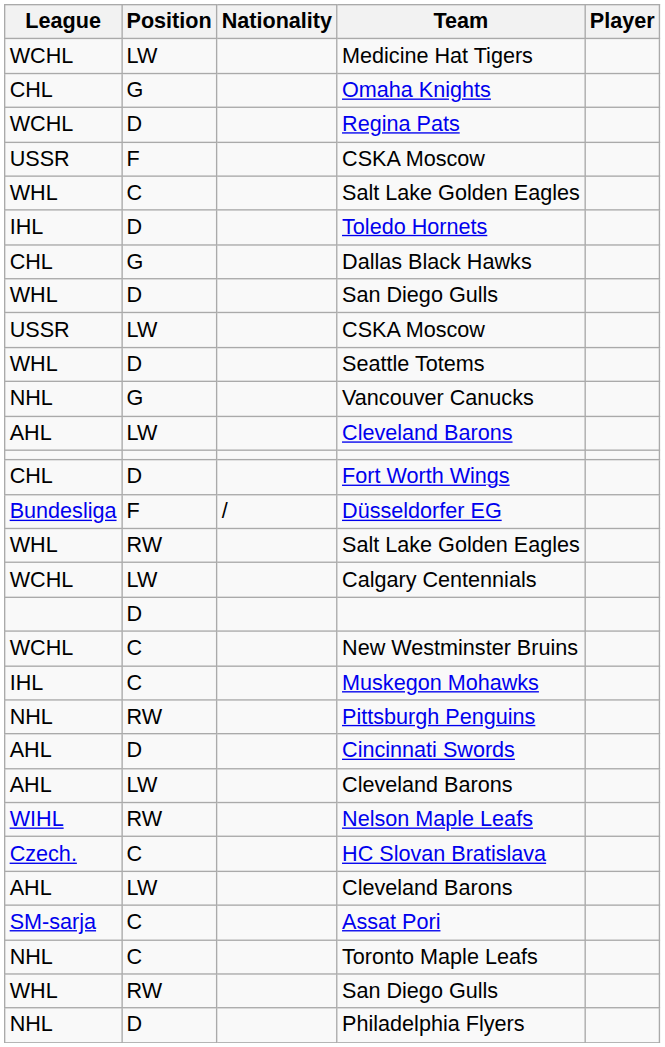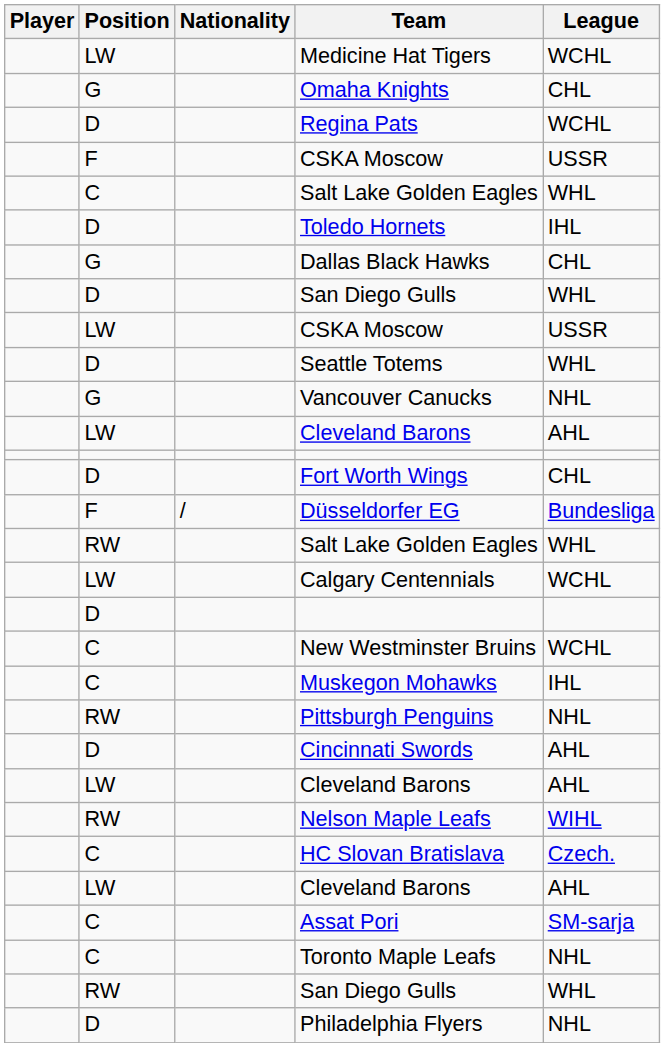 <table class="wikitable sortable">
 <tr>
-<th colspan=1>League</th>
+<th colspan=1>Player</th>
 <th colspan=1>Position</th>
 <th colspan=1>Nationality</th>
 <th colspan=1>Team</th>
-<th colspan=1>Player</th>
+<th colspan=1>League</th>
 </tr>
 <tr>
-<td>WCHL</td>
+<td></td>
 <td>LW</td>
 <td></td>
 <td>Medicine Hat Tigers</td>
-<td></td>
+<td>WCHL</td>
 </tr>
 <tr>
-<td>CHL</td>
+<td></td>
 <td>G</td>
 <td></td>
 <td><a href='#'>Omaha Knights</a></td>
-<td></td>
+<td>CHL</td>
 </tr>
 <tr>
-<td>WCHL</td>
+<td></td>
 <td>D</td>
 <td></td>
 <td><a href='#'>Regina Pats</a></td>
-<td></td>
+<td>WCHL</td>
 </tr>
 <tr>
-<td>USSR</td>
+<td></td>
 <td>F</td>
 <td></td>
 <td>CSKA Moscow</td>
-<td></td>
+<td>USSR</td>
 </tr>
 <tr>
-<td>WHL</td>
+<td></td>
 <td>C</td>
 <td></td>
 <td>Salt Lake Golden Eagles</td>
-<td></td>
+<td>WHL</td>
 </tr>
 <tr>
-<td>IHL</td>
+<td></td>
 <td>D</td>
 <td></td>
 <td><a href='#'>Toledo Hornets</a></td>
-<td></td>
+<td>IHL</td>
 </tr>
 <tr>
-<td>CHL</td>
+<td></td>
 <td>G</td>
 <td></td>
 <td>Dallas Black Hawks</td>
-<td></td>
+<td>CHL</td>
 </tr>
 <tr>
-<td>WHL</td>
+<td></td>
 <td>D</td>
 <td></td>
 <td>San Diego Gulls</td>
-<td></td>
+<td>WHL</td>
 </tr>
 <tr>
-<td>USSR</td>
+<td></td>
 <td>LW</td>
 <td></td>
 <td>CSKA Moscow</td>
-<td></td>
+<td>USSR</td>
 </tr>
 <tr>
-<td>WHL</td>
+<td></td>
 <td>D</td>
 <td></td>
 <td>Seattle Totems</td>
-<td></td>
+<td>WHL</td>
 </tr>
 <tr>
-<td>NHL</td>
+<td></td>
 <td>G</td>
 <td></td>
 <td>Vancouver Canucks</td>
-<td></td>
+<td>NHL</td>
 </tr>
 <tr>
-<td>AHL</td>
+<td></td>
 <td>LW</td>
 <td></td>
 <td><a href='#'>Cleveland Barons</a></td>
-<td></td>
+<td>AHL</td>
 </tr>
 <tr>
 <td></td>
 <td></td>
 <td></td>
 <td></td>
 <td></td>
 </tr>
 <tr>
-<td>CHL</td>
+<td></td>
 <td>D</td>
 <td></td>
 <td><a href='#'>Fort Worth Wings</a></td>
-<td></td>
+<td>CHL</td>
 </tr>
 <tr>
-<td><a href='#'>Bundesliga</a></td>
+<td></td>
 <td>F</td>
 <td>/</td>
 <td><a href='#'>Düsseldorfer EG</a></td>
-<td></td>
+<td><a href='#'>Bundesliga</a></td>
 </tr>
 <tr>
-<td>WHL</td>
+<td></td>
 <td>RW</td>
 <td></td>
 <td>Salt Lake Golden Eagles</td>
-<td></td>
+<td>WHL</td>
 </tr>
 <tr>
-<td>WCHL</td>
+<td></td>
 <td>LW</td>
 <td></td>
 <td>Calgary Centennials</td>
-<td></td>
+<td>WCHL</td>
 </tr>
 <tr>
 <td></td>
 <td>D</td>
 <td></td>
 <td></td>
 <td></td>
 </tr>
 <tr>
-<td>WCHL</td>
+<td></td>
 <td>C</td>
 <td></td>
 <td>New Westminster Bruins</td>
-<td></td>
+<td>WCHL</td>
 </tr>
 <tr>
-<td>IHL</td>
+<td></td>
 <td>C</td>
 <td></td>
 <td><a href='#'>Muskegon Mohawks</a></td>
-<td></td>
+<td>IHL</td>
 </tr>
 <tr>
-<td>NHL</td>
+<td></td>
 <td>RW</td>
 <td></td>
 <td><a href='#'>Pittsburgh Penguins</a></td>
-<td></td>
+<td>NHL</td>
 </tr>
 <tr>
-<td>AHL</td>
+<td></td>
 <td>D</td>
 <td></td>
 <td><a href='#'>Cincinnati Swords</a></td>
-<td></td>
+<td>AHL</td>
 </tr>
 <tr>
-<td>AHL</td>
+<td></td>
 <td>LW</td>
 <td></td>
 <td>Cleveland Barons</td>
-<td></td>
+<td>AHL</td>
 </tr>
 <tr>
-<td><a href='#'>WIHL</a></td>
+<td></td>
 <td>RW</td>
 <td></td>
 <td><a href='#'>Nelson Maple Leafs</a></td>
-<td></td>
+<td><a href='#'>WIHL</a></td>
 </tr>
 <tr>
-<td><a href='#'>Czech.</a></td>
+<td></td>
 <td>C</td>
 <td></td>
 <td><a href='#'>HC Slovan Bratislava</a></td>
-<td></td>
+<td><a href='#'>Czech.</a></td>
 </tr>
 <tr>
-<td>AHL</td>
+<td></td>
 <td>LW</td>
 <td></td>
 <td>Cleveland Barons</td>
-<td></td>
+<td>AHL</td>
 </tr>
 <tr>
-<td><a href='#'>SM-sarja</a></td>
+<td></td>
 <td>C</td>
 <td></td>
 <td><a href='#'>Assat Pori</a></td>
-<td></td>
+<td><a href='#'>SM-sarja</a></td>
 </tr>
 <tr>
-<td>NHL</td>
+<td></td>
 <td>C</td>
 <td></td>
 <td>Toronto Maple Leafs</td>
-<td></td>
+<td>NHL</td>
 </tr>
 <tr>
-<td>WHL</td>
+<td></td>
 <td>RW</td>
 <td></td>
 <td>San Diego Gulls</td>
-<td></td>
+<td>WHL</td>
 </tr>
 <tr>
-<td>NHL</td>
+<td></td>
 <td>D</td>
 <td></td>
 <td>Philadelphia Flyers</td>
-<td></td>
+<td>NHL</td>
 </tr>
 </table>
